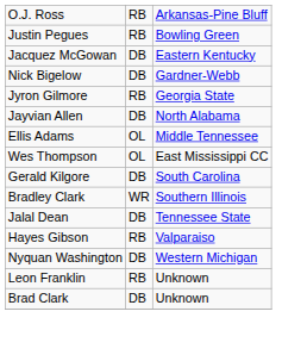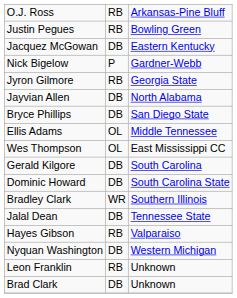 <table class="wikitable">
 <tr>
 <td>O.J. Ross</td>
 <td>RB</td>
 <td><a href='#'>Arkansas-Pine Bluff</a></td>
 </tr>
 <tr>
 <td>Justin Pegues</td>
 <td>RB</td>
 <td><a href='#'>Bowling Green</a></td>
 </tr>
 <tr>
 <td>Jacquez McGowan</td>
 <td>DB</td>
 <td><a href='#'>Eastern Kentucky</a></td>
 </tr>
 <tr>
 <td>Nick Bigelow</td>
-<td>DB</td>
+<td>P</td>
 <td><a href='#'>Gardner-Webb</a></td>
 </tr>
 <tr>
 <td>Jyron Gilmore</td>
 <td>RB</td>
 <td><a href='#'>Georgia State</a></td>
 </tr>
 <tr>
 <td>Jayvian Allen</td>
 <td>DB</td>
 <td><a href='#'>North Alabama</a></td>
+</tr>
+<tr>
+<td>Bryce Phillips</td>
+<td>DB</td>
+<td><a href='#'>San Diego State</a></td>
 </tr>
 <tr>
 <td>Ellis Adams</td>
 <td>OL</td>
 <td><a href='#'>Middle Tennessee</a></td>
 </tr>
 <tr>
 <td>Wes Thompson</td>
 <td>OL</td>
 <td>East Mississippi CC</td>
 </tr>
 <tr>
 <td>Gerald Kilgore</td>
 <td>DB</td>
 <td><a href='#'>South Carolina</a></td>
+</tr>
+<tr>
+<td>Dominic Howard</td>
+<td>DB</td>
+<td><a href='#'>South Carolina State</a></td>
 </tr>
 <tr>
 <td>Bradley Clark</td>
 <td>WR</td>
 <td><a href='#'>Southern Illinois</a></td>
 </tr>
 <tr>
 <td>Jalal Dean</td>
 <td>DB</td>
 <td><a href='#'>Tennessee State</a></td>
 </tr>
 <tr>
 <td>Hayes Gibson</td>
 <td>RB</td>
 <td><a href='#'>Valparaiso</a></td>
 </tr>
 <tr>
 <td>Nyquan Washington</td>
 <td>DB</td>
 <td><a href='#'>Western Michigan</a></td>
 </tr>
 <tr>
 <td>Leon Franklin</td>
 <td>RB</td>
 <td>Unknown</td>
 </tr>
 <tr>
 <td>Brad Clark</td>
 <td>DB</td>
 <td>Unknown</td>
 </tr>
 <tr>
 </tr>
 </table>
